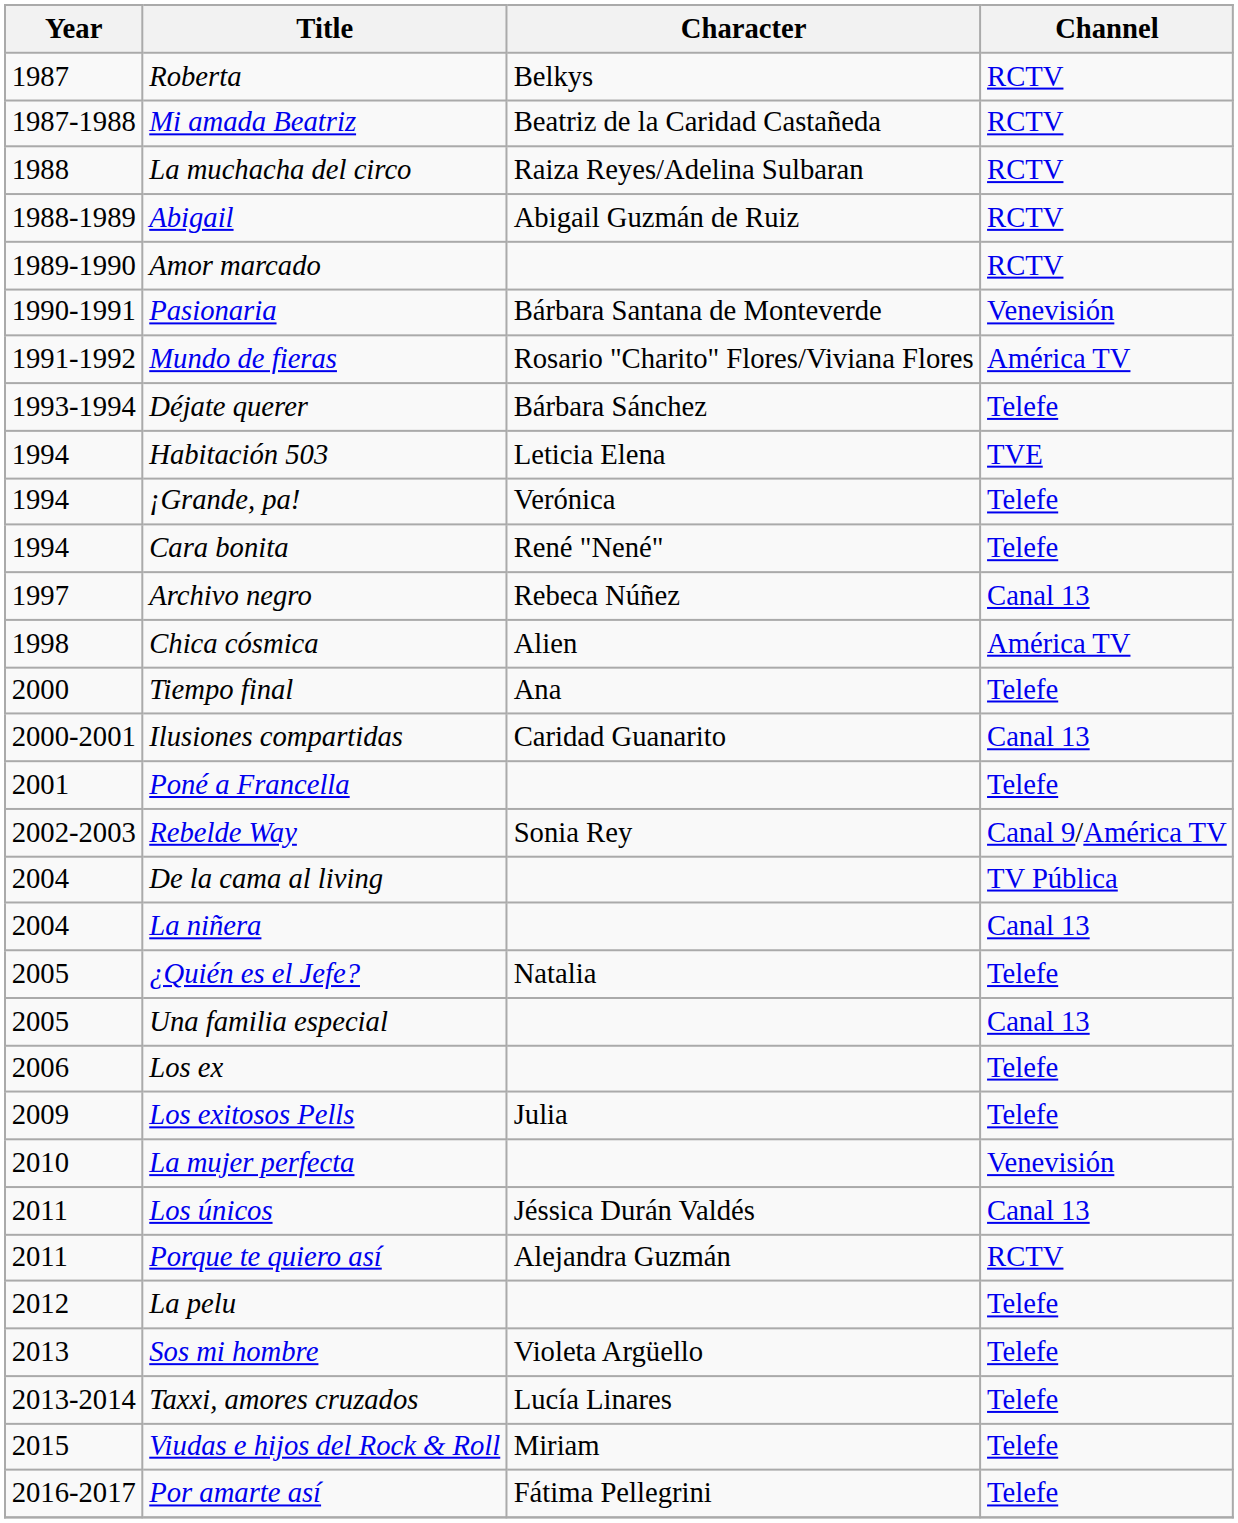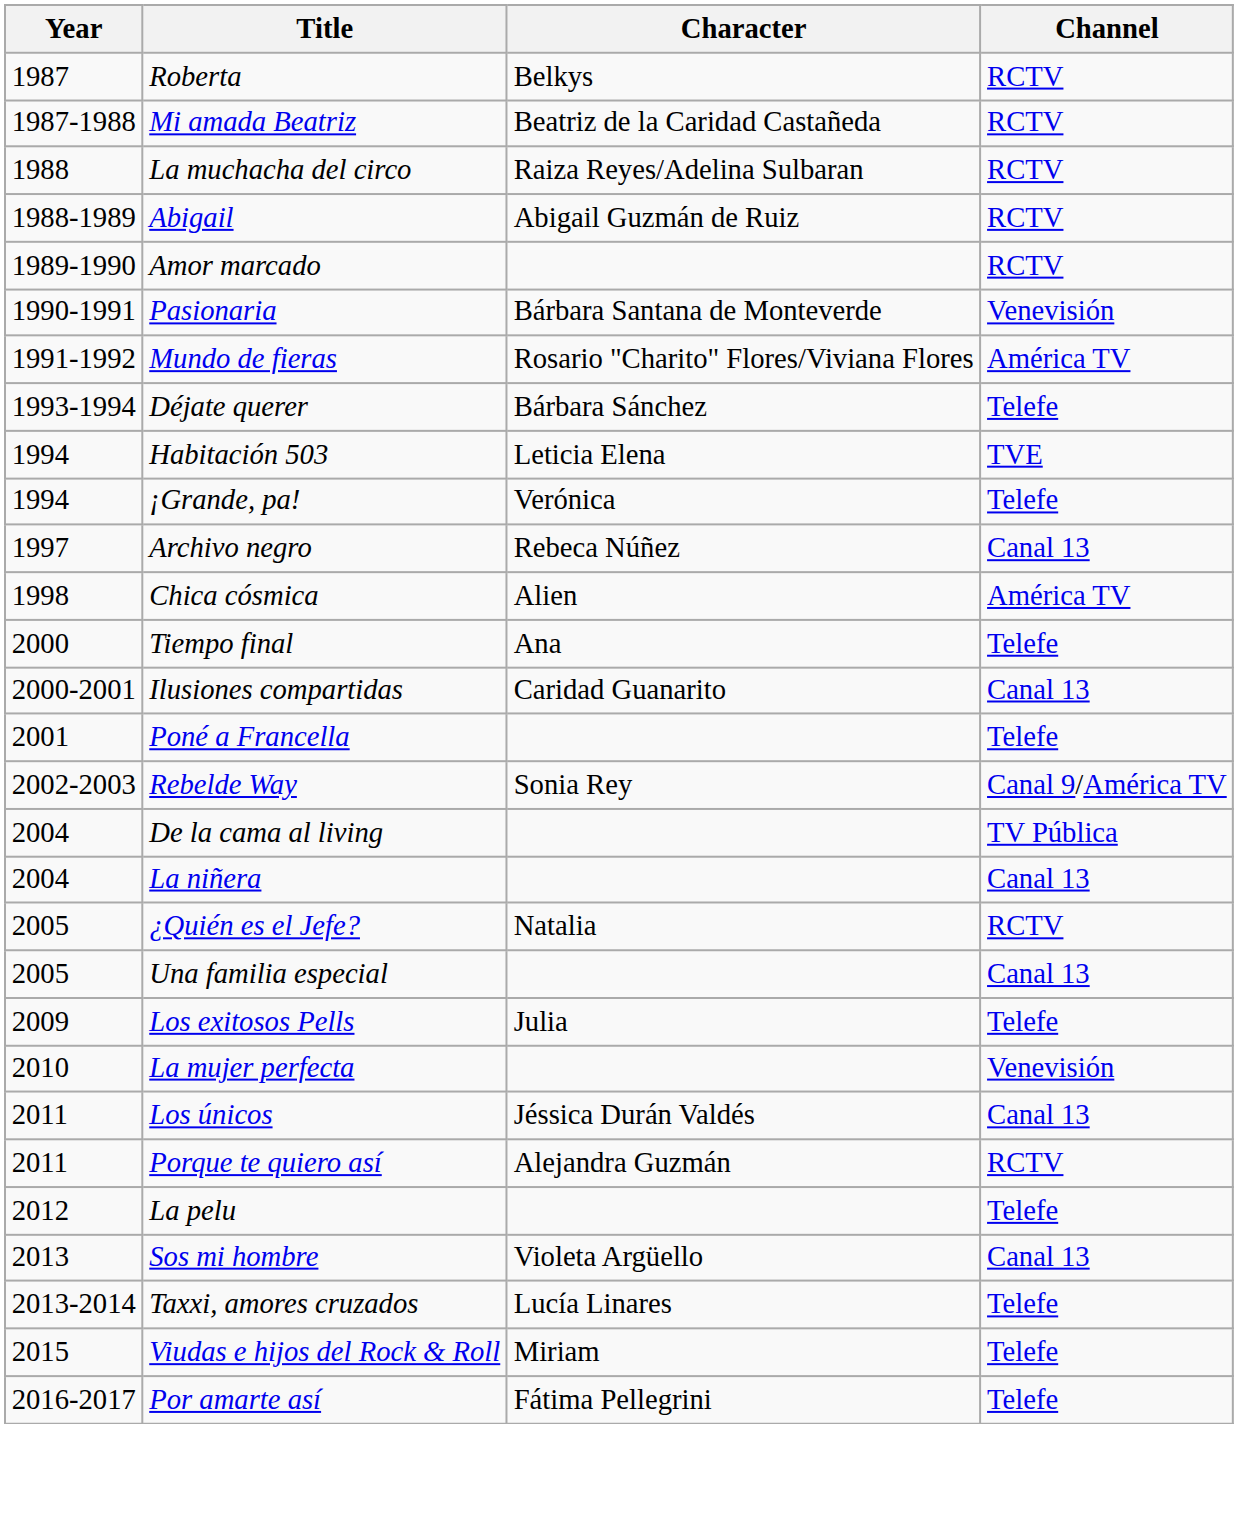 <table class="wikitable" style="font-size: 90%;">
 <tr>
 <th>Year</th>
 <th>Title</th>
 <th>Character</th>
 <th>Channel</th>
 </tr>
 <tr>
 <td>1987</td>
 <td><em>Roberta</em></td>
 <td>Belkys</td>
 <td><a href='#'>RCTV</a></td>
 </tr>
 <tr>
 <td>1987-1988</td>
 <td><em><a href='#'>Mi amada Beatriz</a></em></td>
 <td>Beatriz de la Caridad Castañeda</td>
 <td><a href='#'>RCTV</a></td>
 </tr>
 <tr>
 <td>1988</td>
 <td><em>La muchacha del circo</em></td>
 <td>Raiza Reyes/Adelina Sulbaran</td>
 <td><a href='#'>RCTV</a></td>
 </tr>
 <tr>
 <td>1988-1989</td>
 <td><em><a href='#'>Abigail</a></em></td>
 <td>Abigail Guzmán de Ruiz</td>
 <td><a href='#'>RCTV</a></td>
 </tr>
 <tr>
 <td>1989-1990</td>
 <td><em>Amor marcado</em></td>
 <td></td>
 <td><a href='#'>RCTV</a></td>
 </tr>
 <tr>
 <td>1990-1991</td>
 <td><em><a href='#'>Pasionaria</a></em></td>
 <td>Bárbara Santana de Monteverde</td>
 <td><a href='#'>Venevisión</a></td>
 </tr>
 <tr>
 <td>1991-1992</td>
 <td><em><a href='#'>Mundo de fieras</a></em></td>
 <td>Rosario "Charito" Flores/Viviana Flores</td>
 <td><a href='#'>América TV</a></td>
 </tr>
 <tr>
 <td>1993-1994</td>
 <td><em>Déjate querer</em></td>
 <td>Bárbara Sánchez</td>
 <td><a href='#'>Telefe</a></td>
 </tr>
 <tr>
 <td>1994</td>
 <td><em>Habitación 503</em></td>
 <td>Leticia Elena</td>
 <td><a href='#'>TVE</a></td>
 </tr>
 <tr>
 <td>1994</td>
 <td><em>¡Grande, pa!</em></td>
 <td>Verónica</td>
 <td><a href='#'>Telefe</a></td>
 </tr>
 <tr>
-<td>1994</td>
-<td><em>Cara bonita</em></td>
-<td>René "Nené"</td>
-<td><a href='#'>Telefe</a></td>
-</tr>
-<tr>
 <td>1997</td>
 <td><em>Archivo negro</em></td>
 <td>Rebeca Núñez</td>
 <td><a href='#'>Canal 13</a></td>
 </tr>
 <tr>
 <td>1998</td>
 <td><em>Chica cósmica</em></td>
 <td>Alien</td>
 <td><a href='#'>América TV</a></td>
 </tr>
 <tr>
 <td>2000</td>
 <td><em>Tiempo final</em></td>
 <td>Ana</td>
 <td><a href='#'>Telefe</a></td>
 </tr>
 <tr>
 <td>2000-2001</td>
 <td><em>Ilusiones compartidas</em></td>
 <td>Caridad Guanarito</td>
 <td><a href='#'>Canal 13</a></td>
 </tr>
 <tr>
 <td>2001</td>
 <td><em><a href='#'>Poné a Francella</a></em></td>
 <td></td>
 <td><a href='#'>Telefe</a></td>
 </tr>
 <tr>
 <td>2002-2003</td>
 <td><em><a href='#'>Rebelde Way</a></em></td>
 <td>Sonia Rey</td>
 <td><a href='#'>Canal 9</a>/<a href='#'>América TV</a></td>
 </tr>
 <tr>
 <td>2004</td>
 <td><em>De la cama al living</em></td>
 <td></td>
 <td><a href='#'>TV Pública</a></td>
 </tr>
 <tr>
 <td>2004</td>
 <td><em><a href='#'>La niñera</a></em></td>
 <td></td>
 <td><a href='#'>Canal 13</a></td>
 </tr>
 <tr>
 <td>2005</td>
 <td><em><a href='#'>¿Quién es el Jefe?</a></em></td>
 <td>Natalia</td>
-<td><a href='#'>Telefe</a></td>
+<td><a href='#'>RCTV</a></td>
 </tr>
 <tr>
 <td>2005</td>
 <td><em>Una familia especial</em></td>
 <td></td>
 <td><a href='#'>Canal 13</a></td>
-</tr>
-<tr>
-<td>2006</td>
-<td><em>Los ex</em></td>
-<td></td>
-<td><a href='#'>Telefe</a></td>
 </tr>
 <tr>
 <td>2009</td>
 <td><em><a href='#'>Los exitosos Pells</a></em></td>
 <td>Julia</td>
 <td><a href='#'>Telefe</a></td>
 </tr>
 <tr>
 <td>2010</td>
 <td><em><a href='#'>La mujer perfecta</a></em></td>
 <td></td>
 <td><a href='#'>Venevisión</a></td>
 </tr>
 <tr>
 <td>2011</td>
 <td><em><a href='#'>Los únicos</a></em></td>
 <td>Jéssica Durán Valdés</td>
 <td><a href='#'>Canal 13</a></td>
 </tr>
 <tr>
 <td>2011</td>
 <td><em><a href='#'>Porque te quiero así</a></em></td>
 <td>Alejandra Guzmán</td>
 <td><a href='#'>RCTV</a></td>
 </tr>
 <tr>
 <td>2012</td>
 <td><em>La pelu</em></td>
 <td></td>
 <td><a href='#'>Telefe</a></td>
 </tr>
 <tr>
 <td>2013</td>
 <td><em><a href='#'>Sos mi hombre</a></em></td>
 <td>Violeta Argüello</td>
-<td><a href='#'>Telefe</a></td>
+<td><a href='#'>Canal 13</a></td>
 </tr>
 <tr>
 <td>2013-2014</td>
 <td><em>Taxxi, amores cruzados</em></td>
 <td>Lucía Linares</td>
 <td><a href='#'>Telefe</a></td>
 </tr>
 <tr>
 <td>2015</td>
 <td><em><a href='#'>Viudas e hijos del Rock & Roll</a></em></td>
 <td>Miriam</td>
 <td><a href='#'>Telefe</a></td>
 </tr>
 <tr>
 <td>2016-2017</td>
 <td><em><a href='#'>Por amarte así</a></em></td>
 <td>Fátima Pellegrini</td>
 <td><a href='#'>Telefe</a></td>
 </tr>
 <tr>
 </tr>
 </table>
